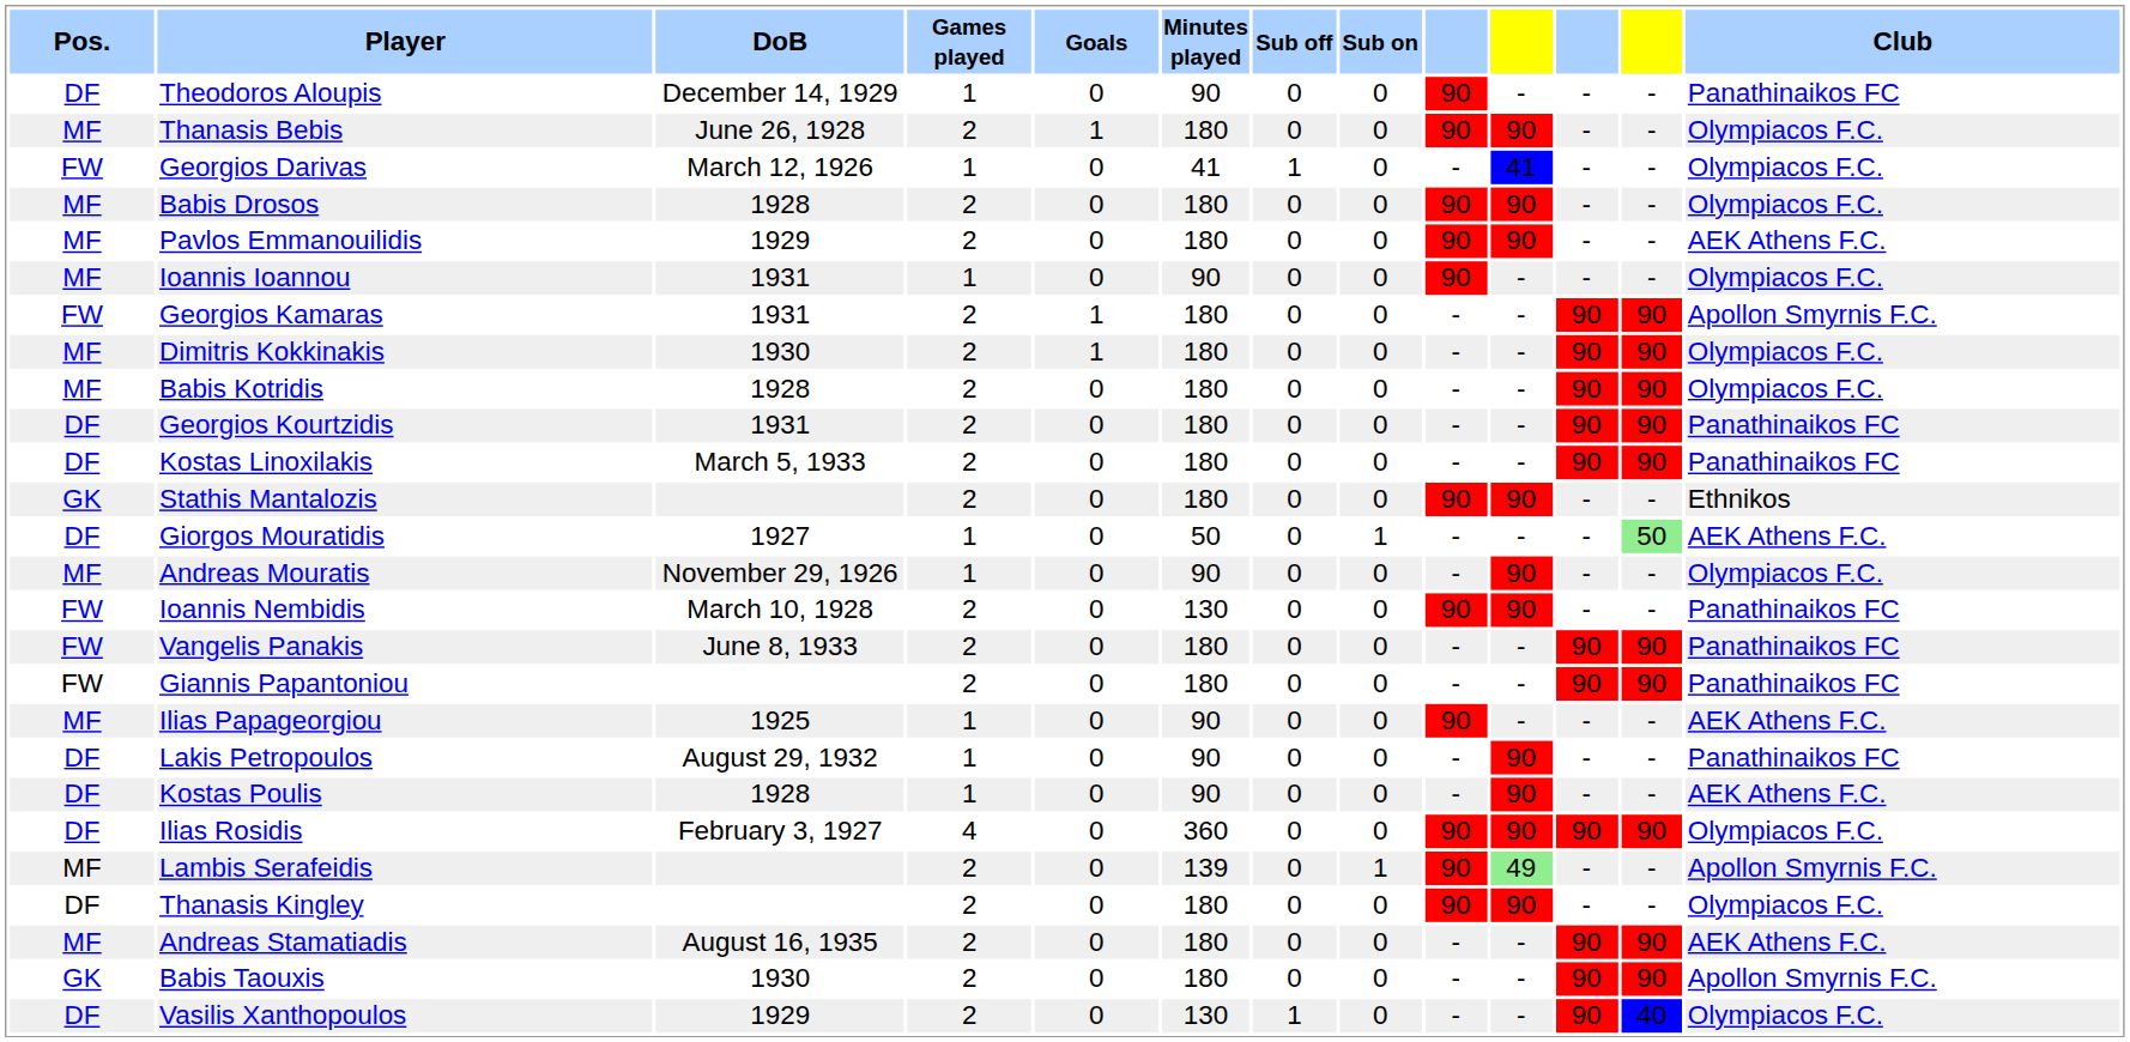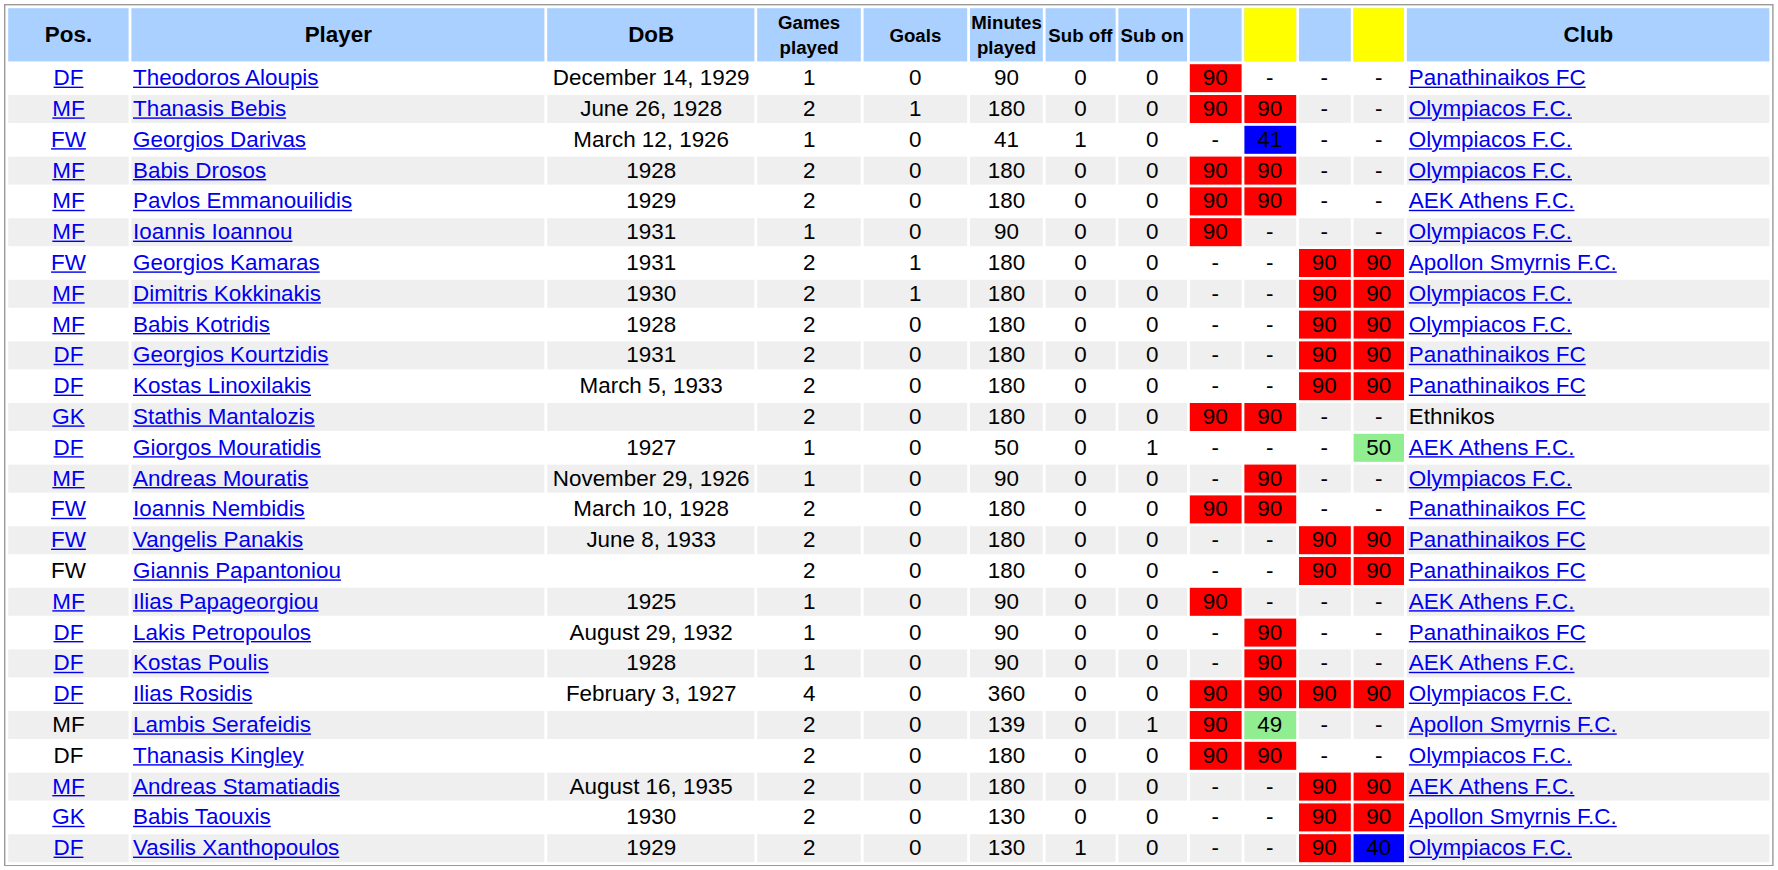 <table border="0" width="100%" style="border: 1px solid #999; background-color:#FFFFFF; text-align:center">
 <tr align="center" bgcolor="#AAD0FF">
 <th width=7%>Pos.</th>
 <th width=24%>Player</th>
 <th width=12%>DoB</th>
 <th width=6%><small>Games<br>played</small></th>
 <th width=6%><small>Goals</small></th>
 <th width=4%><small>Minutes<br>played</small></th>
 <th width=4%><small>Sub off</small></th>
 <th width=4%><small>Sub on</small></th>
 <th width=3%></th>
 <th width=3% bgcolor=yellow></th>
 <th width=3%></th>
 <th width=3% bgcolor=yellow></th>
 <th width=23%>Club</th>
 </tr>
 <tr>
 <td><a href='#'>DF</a></td>
 <td align="left"><a href='#'>Theodoros Aloupis</a></td>
 <td>December 14, 1929</td>
 <td>1</td>
 <td>0</td>
 <td>90</td>
 <td>0</td>
 <td>0</td>
 <td bgcolor=red>90</td>
 <td>-</td>
 <td>-</td>
 <td>-</td>
 <td align="left"> <a href='#'>Panathinaikos FC</a></td>
 </tr>
 <tr bgcolor="#EFEFEF">
 <td><a href='#'>MF</a></td>
 <td align="left"><a href='#'>Thanasis Bebis</a></td>
 <td>June 26, 1928</td>
 <td>2</td>
 <td>1</td>
 <td>180</td>
 <td>0</td>
 <td>0</td>
 <td bgcolor=red>90</td>
 <td bgcolor=red>90</td>
 <td>-</td>
 <td>-</td>
 <td align="left"> <a href='#'>Olympiacos F.C.</a></td>
 </tr>
 <tr>
 <td><a href='#'>FW</a></td>
 <td align="left"><a href='#'>Georgios Darivas</a></td>
 <td>March 12, 1926</td>
 <td>1</td>
 <td>0</td>
 <td>41</td>
 <td>1</td>
 <td>0</td>
 <td>-</td>
 <td bgcolor=blue>41</td>
 <td>-</td>
 <td>-</td>
 <td align="left"> <a href='#'>Olympiacos F.C.</a></td>
 </tr>
 <tr bgcolor="#EFEFEF">
 <td><a href='#'>MF</a></td>
 <td align="left"><a href='#'>Babis Drosos</a></td>
 <td>1928</td>
 <td>2</td>
 <td>0</td>
 <td>180</td>
 <td>0</td>
 <td>0</td>
 <td bgcolor=red>90</td>
 <td bgcolor=red>90</td>
 <td>-</td>
 <td>-</td>
 <td align="left"> <a href='#'>Olympiacos F.C.</a></td>
 </tr>
 <tr>
 <td><a href='#'>MF</a></td>
 <td align="left"><a href='#'>Pavlos Emmanouilidis</a></td>
 <td>1929</td>
 <td>2</td>
 <td>0</td>
 <td>180</td>
 <td>0</td>
 <td>0</td>
 <td bgcolor=red>90</td>
 <td bgcolor=red>90</td>
 <td>-</td>
 <td>-</td>
 <td align="left"> <a href='#'>AEK Athens F.C.</a></td>
 </tr>
 <tr bgcolor="#EFEFEF">
 <td><a href='#'>MF</a></td>
 <td align="left"><a href='#'>Ioannis Ioannou</a></td>
 <td>1931</td>
 <td>1</td>
 <td>0</td>
 <td>90</td>
 <td>0</td>
 <td>0</td>
 <td bgcolor=red>90</td>
 <td>-</td>
 <td>-</td>
 <td>-</td>
 <td align="left"> <a href='#'>Olympiacos F.C.</a></td>
 </tr>
 <tr>
 <td><a href='#'>FW</a></td>
 <td align="left"><a href='#'>Georgios Kamaras</a></td>
 <td>1931</td>
 <td>2</td>
 <td>1</td>
 <td>180</td>
 <td>0</td>
 <td>0</td>
 <td>-</td>
 <td>-</td>
 <td bgcolor=red>90</td>
 <td bgcolor=red>90</td>
 <td align="left"> <a href='#'>Apollon Smyrnis F.C.</a></td>
 </tr>
 <tr bgcolor="#EFEFEF">
 <td><a href='#'>MF</a></td>
 <td align="left"><a href='#'>Dimitris Kokkinakis</a></td>
 <td>1930</td>
 <td>2</td>
 <td>1</td>
 <td>180</td>
 <td>0</td>
 <td>0</td>
 <td>-</td>
 <td>-</td>
 <td bgcolor=red>90</td>
 <td bgcolor=red>90</td>
 <td align="left"> <a href='#'>Olympiacos F.C.</a></td>
 </tr>
 <tr>
 <td><a href='#'>MF</a></td>
 <td align="left"><a href='#'>Babis Kotridis</a></td>
 <td>1928</td>
 <td>2</td>
 <td>0</td>
 <td>180</td>
 <td>0</td>
 <td>0</td>
 <td>-</td>
 <td>-</td>
 <td bgcolor=red>90</td>
 <td bgcolor=red>90</td>
 <td align="left"> <a href='#'>Olympiacos F.C.</a></td>
 </tr>
 <tr bgcolor="#EFEFEF">
 <td><a href='#'>DF</a></td>
 <td align="left"><a href='#'>Georgios Kourtzidis</a></td>
 <td>1931</td>
 <td>2</td>
 <td>0</td>
 <td>180</td>
 <td>0</td>
 <td>0</td>
 <td>-</td>
 <td>-</td>
 <td bgcolor=red>90</td>
 <td bgcolor=red>90</td>
 <td align="left"> <a href='#'>Panathinaikos FC</a></td>
 </tr>
 <tr>
 <td><a href='#'>DF</a></td>
 <td align="left"><a href='#'>Kostas Linoxilakis</a></td>
 <td>March 5, 1933</td>
 <td>2</td>
 <td>0</td>
 <td>180</td>
 <td>0</td>
 <td>0</td>
 <td>-</td>
 <td>-</td>
 <td bgcolor=red>90</td>
 <td bgcolor=red>90</td>
 <td align="left"> <a href='#'>Panathinaikos FC</a></td>
 </tr>
 <tr bgcolor="#EFEFEF">
 <td><a href='#'>GK</a></td>
 <td align="left"><a href='#'>Stathis Mantalozis</a></td>
 <td></td>
 <td>2</td>
 <td>0</td>
 <td>180</td>
 <td>0</td>
 <td>0</td>
 <td bgcolor=red>90</td>
 <td bgcolor=red>90</td>
 <td>-</td>
 <td>-</td>
 <td align="left"> Ethnikos</td>
 </tr>
 <tr>
 <td><a href='#'>DF</a></td>
 <td align="left"><a href='#'>Giorgos Mouratidis</a></td>
 <td>1927</td>
 <td>1</td>
 <td>0</td>
 <td>50</td>
 <td>0</td>
 <td>1</td>
 <td>-</td>
 <td>-</td>
 <td>-</td>
 <td bgcolor=lightgreen>50</td>
 <td align="left"> <a href='#'>AEK Athens F.C.</a></td>
 </tr>
 <tr bgcolor="#EFEFEF">
 <td><a href='#'>MF</a></td>
 <td align="left"><a href='#'>Andreas Mouratis</a></td>
 <td>November 29, 1926</td>
 <td>1</td>
 <td>0</td>
 <td>90</td>
 <td>0</td>
 <td>0</td>
 <td>-</td>
 <td bgcolor=red>90</td>
 <td>-</td>
 <td>-</td>
 <td align="left"> <a href='#'>Olympiacos F.C.</a></td>
 </tr>
 <tr>
 <td><a href='#'>FW</a></td>
 <td align="left"><a href='#'>Ioannis Nembidis</a></td>
 <td>March 10, 1928</td>
 <td>2</td>
 <td>0</td>
-<td>130</td>
+<td>180</td>
 <td>0</td>
 <td>0</td>
 <td bgcolor=red>90</td>
 <td bgcolor=red>90</td>
 <td>-</td>
 <td>-</td>
 <td align="left"> <a href='#'>Panathinaikos FC</a></td>
 </tr>
 <tr bgcolor="#EFEFEF">
 <td><a href='#'>FW</a></td>
 <td align="left"><a href='#'>Vangelis Panakis</a></td>
 <td>June 8, 1933</td>
 <td>2</td>
 <td>0</td>
 <td>180</td>
 <td>0</td>
 <td>0</td>
 <td>-</td>
 <td>-</td>
 <td bgcolor=red>90</td>
 <td bgcolor=red>90</td>
 <td align="left"> <a href='#'>Panathinaikos FC</a></td>
 </tr>
 <tr>
 <td>FW</td>
 <td align="left"><a href='#'>Giannis Papantoniou</a></td>
 <td></td>
 <td>2</td>
 <td>0</td>
 <td>180</td>
 <td>0</td>
 <td>0</td>
 <td>-</td>
 <td>-</td>
 <td bgcolor=red>90</td>
 <td bgcolor=red>90</td>
 <td align="left"> <a href='#'>Panathinaikos FC</a></td>
 </tr>
 <tr bgcolor="#EFEFEF">
 <td><a href='#'>MF</a></td>
 <td align="left"><a href='#'>Ilias Papageorgiou</a></td>
 <td>1925</td>
 <td>1</td>
 <td>0</td>
 <td>90</td>
 <td>0</td>
 <td>0</td>
 <td bgcolor=red>90</td>
 <td>-</td>
 <td>-</td>
 <td>-</td>
 <td align="left"> <a href='#'>AEK Athens F.C.</a></td>
 </tr>
 <tr>
 <td><a href='#'>DF</a></td>
 <td align="left"><a href='#'>Lakis Petropoulos</a></td>
 <td>August 29, 1932</td>
 <td>1</td>
 <td>0</td>
 <td>90</td>
 <td>0</td>
 <td>0</td>
 <td>-</td>
 <td bgcolor=red>90</td>
 <td>-</td>
 <td>-</td>
 <td align="left"> <a href='#'>Panathinaikos FC</a></td>
 </tr>
 <tr bgcolor="#EFEFEF">
 <td><a href='#'>DF</a></td>
 <td align="left"><a href='#'>Kostas Poulis</a></td>
 <td>1928</td>
 <td>1</td>
 <td>0</td>
 <td>90</td>
 <td>0</td>
 <td>0</td>
 <td>-</td>
 <td bgcolor=red>90</td>
 <td>-</td>
 <td>-</td>
 <td align="left"> <a href='#'>AEK Athens F.C.</a></td>
 </tr>
 <tr>
 <td><a href='#'>DF</a></td>
 <td align="left"><a href='#'>Ilias Rosidis</a></td>
 <td>February 3, 1927</td>
 <td>4</td>
 <td>0</td>
 <td>360</td>
 <td>0</td>
 <td>0</td>
 <td bgcolor=red>90</td>
 <td bgcolor=red>90</td>
 <td bgcolor=red>90</td>
 <td bgcolor=red>90</td>
 <td align="left"> <a href='#'>Olympiacos F.C.</a></td>
 </tr>
 <tr bgcolor="#EFEFEF">
 <td>MF</td>
 <td align="left"><a href='#'>Lambis Serafeidis</a></td>
 <td></td>
 <td>2</td>
 <td>0</td>
 <td>139</td>
 <td>0</td>
 <td>1</td>
 <td bgcolor=red>90</td>
 <td bgcolor=lightgreen>49</td>
 <td>-</td>
 <td>-</td>
 <td align="left"> <a href='#'>Apollon Smyrnis F.C.</a></td>
 </tr>
 <tr>
 <td>DF</td>
 <td align="left"><a href='#'>Thanasis Kingley</a></td>
 <td></td>
 <td>2</td>
 <td>0</td>
 <td>180</td>
 <td>0</td>
 <td>0</td>
 <td bgcolor=red>90</td>
 <td bgcolor=red>90</td>
 <td>-</td>
 <td>-</td>
 <td align="left"> <a href='#'>Olympiacos F.C.</a></td>
 </tr>
 <tr bgcolor="#EFEFEF">
 <td><a href='#'>MF</a></td>
 <td align="left"><a href='#'>Andreas Stamatiadis</a></td>
 <td>August 16, 1935</td>
 <td>2</td>
 <td>0</td>
 <td>180</td>
 <td>0</td>
 <td>0</td>
 <td>-</td>
 <td>-</td>
 <td bgcolor=red>90</td>
 <td bgcolor=red>90</td>
 <td align="left"> <a href='#'>AEK Athens F.C.</a></td>
 </tr>
 <tr>
 <td><a href='#'>GK</a></td>
 <td align="left"><a href='#'>Babis Taouxis</a></td>
 <td>1930</td>
 <td>2</td>
 <td>0</td>
-<td>180</td>
+<td>130</td>
 <td>0</td>
 <td>0</td>
 <td>-</td>
 <td>-</td>
 <td bgcolor=red>90</td>
 <td bgcolor=red>90</td>
 <td align="left"> <a href='#'>Apollon Smyrnis F.C.</a></td>
 </tr>
 <tr bgcolor="#EFEFEF">
 <td><a href='#'>DF</a></td>
 <td align="left"><a href='#'>Vasilis Xanthopoulos</a></td>
 <td>1929</td>
 <td>2</td>
 <td>0</td>
 <td>130</td>
 <td>1</td>
 <td>0</td>
 <td>-</td>
 <td>-</td>
 <td bgcolor=red>90</td>
 <td bgcolor=blue>40</td>
 <td align="left"> <a href='#'>Olympiacos F.C.</a></td>
 </tr>
 </table>
